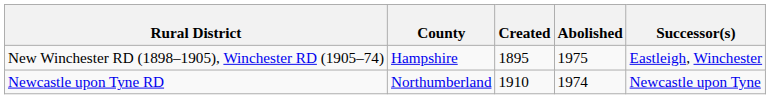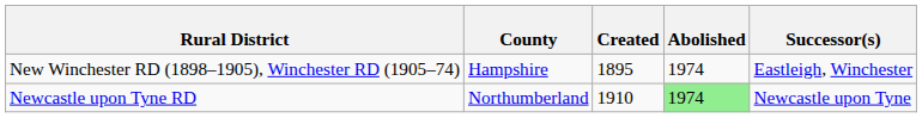 <table class="wikitable sortable">
 <tr>
 <th><br>Rural District</th>
 <th><br>County</th>
 <th><br>Created</th>
 <th><br>Abolished</th>
 <th><br>Successor(s)</th>
 </tr>
 <tr>
 <td>New Winchester RD (1898–1905), <a href='#'>Winchester RD</a> (1905–74)</td>
 <td><a href='#'>Hampshire</a></td>
 <td>1895</td>
-<td>1975</td>
+<td>1974</td>
 <td><a href='#'>Eastleigh</a>, <a href='#'>Winchester</a></td>
 </tr>
 <tr>
 <td><a href='#'>Newcastle upon Tyne RD</a></td>
 <td><a href='#'>Northumberland</a></td>
 <td>1910</td>
-<td>1974</td>
+<td style="background: lightgreen;">1974</td>
 <td><a href='#'>Newcastle upon Tyne</a></td>
 </tr>
 </table>
